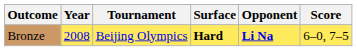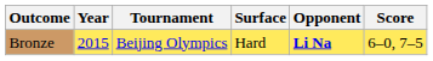 <table class="sortable wikitable">
 <tr>
 <th>Outcome</th>
 <th>Year</th>
 <th>Tournament</th>
 <th>Surface</th>
 <th>Opponent</th>
 <th class="unsortable">Score</th>
 </tr>
 <tr bgcolor=FFEA5C>
 <td bgcolor=cc9966>Bronze</td>
-<td><a href='#'>2008</a></td>
+<td><a href='#'>2015</a></td>
 <td><a href='#'>Beijing Olympics</a></td>
-<td><strong>Hard</strong></td>
+<td>Hard</td>
 <td><strong> <a href='#'>Li Na</a></strong></td>
 <td>6–0, 7–5</td>
 </tr>
 </table>
